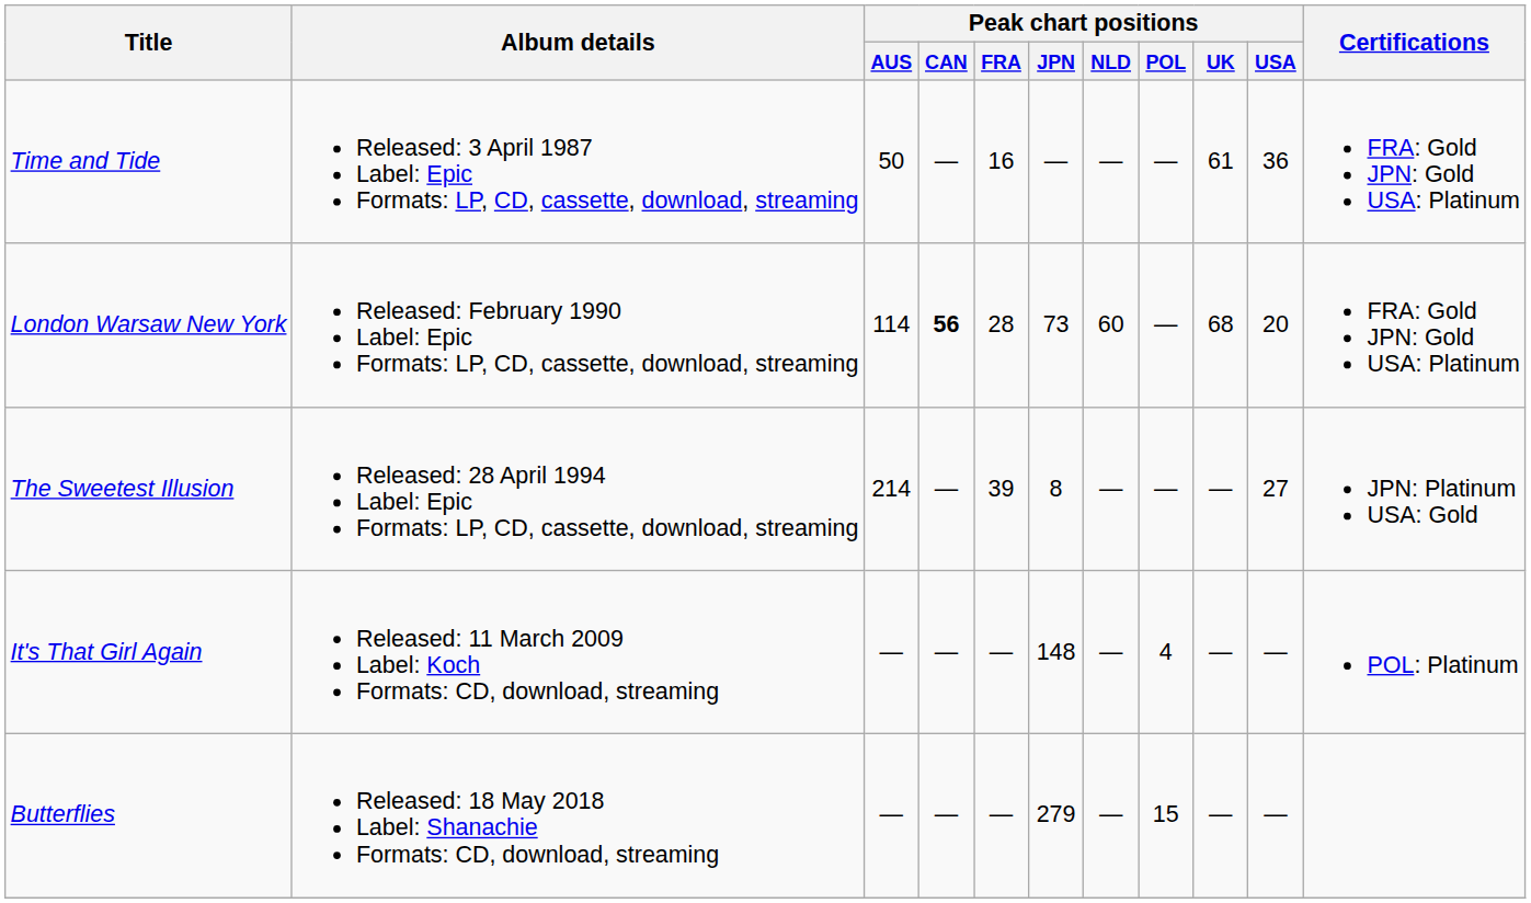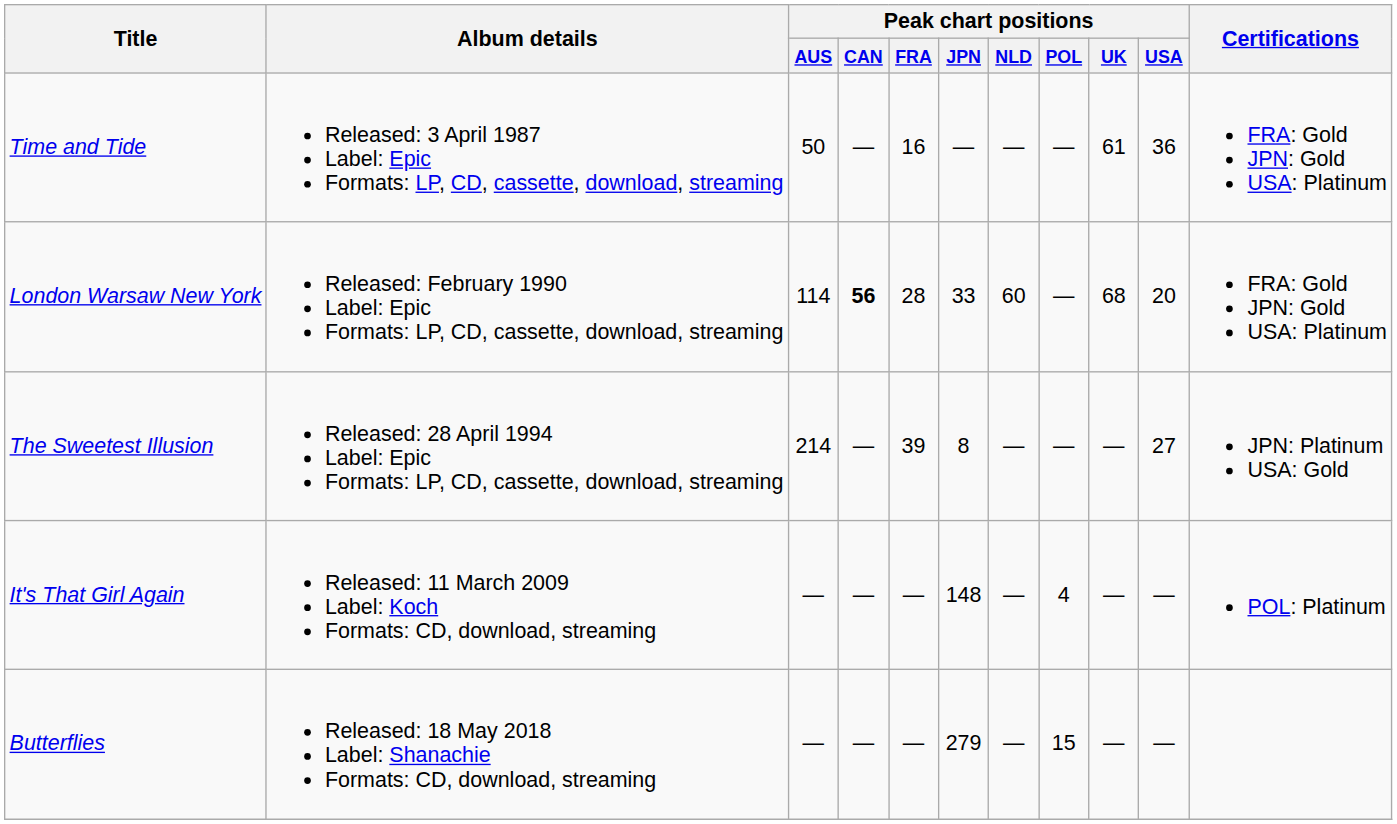 <table class="wikitable">
 <tr>
 <th rowspan="2">Title</th>
 <th rowspan="2">Album details</th>
 <th colspan="8">Peak chart positions</th>
 <th rowspan="2"><a href='#'>Certifications</a></th>
 </tr>
 <tr>
 <th rowspan="1" width="30"><small><a href='#'>AUS</a></small><br></th>
 <th rowspan="1" width="30"><small><a href='#'>CAN</a></small><br></th>
 <th rowspan="1" width="30"><small><a href='#'>FRA</a></small><br></th>
 <th rowspan="1" width="30"><small><a href='#'>JPN</a></small><br></th>
 <th rowspan="1" width="30"><small><a href='#'>NLD</a></small><br></th>
 <th rowspan="1" width="30"><small><a href='#'>POL</a></small><br></th>
 <th rowspan="1" width="30"><small><a href='#'>UK</a></small><br></th>
 <th rowspan="1" width="30"><small><a href='#'>USA</a></small><br></th>
 </tr>
 <tr>
 <td><em><a href='#'>Time and Tide</a></em></td>
 <td><br><ul><li>Released: 3 April 1987</li><li>Label: <a href='#'>Epic</a></li><li>Formats: <a href='#'>LP</a>, <a href='#'>CD</a>, <a href='#'>cassette</a>, <a href='#'>download</a>, <a href='#'>streaming</a></li></ul></td>
 <td style="text-align:center;">50</td>
 <td style="text-align:center;">—</td>
 <td style="text-align:center;">16</td>
 <td style="text-align:center;">—</td>
 <td style="text-align:center;">—</td>
 <td style="text-align:center;">—</td>
 <td style="text-align:center;">61</td>
 <td style="text-align:center;">36</td>
 <td><br><ul><li><a href='#'>FRA</a>: Gold</li><li><a href='#'>JPN</a>: Gold</li><li><a href='#'>USA</a>: Platinum</li></ul></td>
 </tr>
 <tr>
 <td><em><a href='#'>London Warsaw New York</a></em></td>
 <td><br><ul><li>Released: February 1990</li><li>Label: Epic</li><li>Formats: LP, CD, cassette, download, streaming</li></ul></td>
 <td style="text-align:center;">114</td>
 <td style="text-align:center;"><strong>56</strong></td>
 <td style="text-align:center;">28</td>
-<td style="text-align:center;">73</td>
+<td style="text-align:center;">33</td>
 <td style="text-align:center;">60</td>
 <td style="text-align:center;">—</td>
 <td style="text-align:center;">68</td>
 <td style="text-align:center;">20</td>
 <td><br><ul><li>FRA: Gold</li><li>JPN: Gold</li><li>USA: Platinum</li></ul></td>
 </tr>
 <tr>
 <td><em><a href='#'>The Sweetest Illusion</a></em></td>
 <td><br><ul><li>Released: 28 April 1994</li><li>Label: Epic</li><li>Formats: LP, CD, cassette, download, streaming</li></ul></td>
 <td style="text-align:center;">214</td>
 <td style="text-align:center;">—</td>
 <td style="text-align:center;">39</td>
 <td style="text-align:center;">8</td>
 <td style="text-align:center;">—</td>
 <td style="text-align:center;">—</td>
 <td style="text-align:center;">—</td>
 <td style="text-align:center;">27</td>
 <td><br><ul><li>JPN: Platinum</li><li>USA: Gold</li></ul></td>
 </tr>
 <tr>
 <td><em><a href='#'>It's That Girl Again</a></em></td>
 <td><br><ul><li>Released: 11 March 2009</li><li>Label: <a href='#'>Koch</a></li><li>Formats: CD, download, streaming</li></ul></td>
 <td style="text-align:center;">—</td>
 <td style="text-align:center;">—</td>
 <td style="text-align:center;">—</td>
 <td style="text-align:center;">148</td>
 <td style="text-align:center;">—</td>
 <td style="text-align:center;">4</td>
 <td style="text-align:center;">—</td>
 <td style="text-align:center;">—</td>
 <td><br><ul><li><a href='#'>POL</a>: Platinum</li></ul></td>
 </tr>
 <tr>
 <td><em><a href='#'>Butterflies</a></em></td>
 <td><br><ul><li>Released: 18 May 2018</li><li>Label: <a href='#'>Shanachie</a></li><li>Formats: CD, download, streaming</li></ul></td>
 <td style="text-align:center;">—</td>
 <td style="text-align:center;">—</td>
 <td style="text-align:center;">—</td>
 <td style="text-align:center;">279</td>
 <td style="text-align:center;">—</td>
 <td style="text-align:center;">15</td>
 <td style="text-align:center;">—</td>
 <td style="text-align:center;">—</td>
 <td></td>
 </tr>
 <tr>
 </tr>
 </table>
